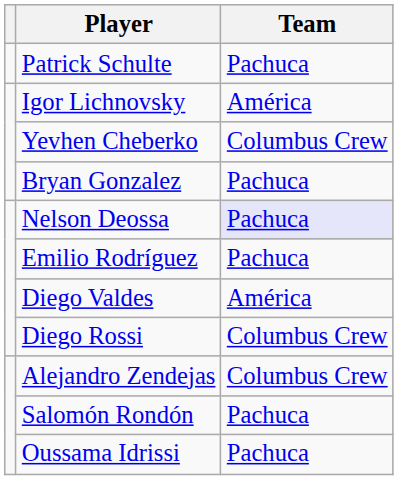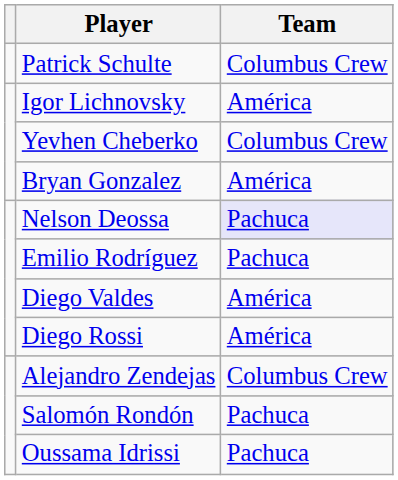 <table class="wikitable">
 <tr>
 <th></th>
 <th>Player</th>
 <th>Team</th>
 </tr>
 <tr>
 <td align=center></td>
 <td> <a href='#'>Patrick Schulte</a></td>
-<td> <a href='#'>Pachuca</a></td>
+<td> <a href='#'>Columbus Crew</a></td>
 </tr>
 <tr>
 <td align=center rowspan=3></td>
 <td> <a href='#'>Igor Lichnovsky</a></td>
 <td> <a href='#'>América</a></td>
 </tr>
 <tr>
 <td> <a href='#'>Yevhen Cheberko</a></td>
 <td> <a href='#'>Columbus Crew</a></td>
 </tr>
 <tr>
 <td> <a href='#'>Bryan Gonzalez</a></td>
-<td> <a href='#'>Pachuca</a></td>
+<td> <a href='#'>América</a></td>
 </tr>
 <tr>
 <td align=center rowspan=4></td>
 <td> <a href='#'>Nelson Deossa</a></td>
 <td style="background: lavender;"> <a href='#'>Pachuca</a></td>
 </tr>
 <tr>
 <td> <a href='#'>Emilio Rodríguez</a></td>
 <td> <a href='#'>Pachuca</a></td>
 </tr>
 <tr>
 <td> <a href='#'>Diego Valdes</a></td>
 <td> <a href='#'>América</a></td>
 </tr>
 <tr>
 <td> <a href='#'>Diego Rossi</a></td>
-<td> <a href='#'>Columbus Crew</a></td>
+<td> <a href='#'>América</a></td>
 </tr>
 <tr>
 <td align=center rowspan=3></td>
 <td> <a href='#'>Alejandro Zendejas</a></td>
 <td> <a href='#'>Columbus Crew</a></td>
 </tr>
 <tr>
 <td> <a href='#'>Salomón Rondón</a></td>
 <td> <a href='#'>Pachuca</a></td>
 </tr>
 <tr>
 <td> <a href='#'>Oussama Idrissi</a></td>
 <td> <a href='#'>Pachuca</a></td>
 </tr>
 </table>
